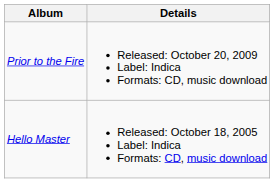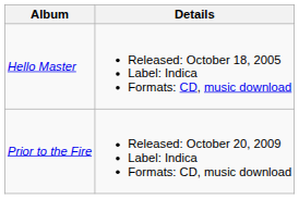 <table class="wikitable">
 <tr>
 <th>Album</th>
 <th>Details</th>
 </tr>
 <tr>
+<td><em><a href='#'>Hello Master</a></em></td>
+<td><br><ul><li>Released: October 18, 2005</li><li>Label: Indica</li><li>Formats: <a href='#'>CD</a>, <a href='#'>music download</a></li></ul></td>
+</tr>
+<tr>
 <td><em><a href='#'>Prior to the Fire</a></em></td>
 <td><br><ul><li>Released: October 20, 2009</li><li>Label: Indica</li><li>Formats: CD, music download</li></ul></td>
 </tr>
-<tr>
-<td><em><a href='#'>Hello Master</a></em></td>
-<td><br><ul><li>Released: October 18, 2005</li><li>Label: Indica</li><li>Formats: <a href='#'>CD</a>, <a href='#'>music download</a></li></ul></td>
-</tr>
 </table>
